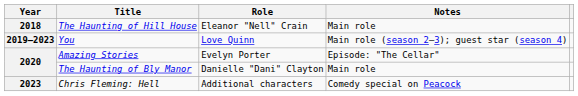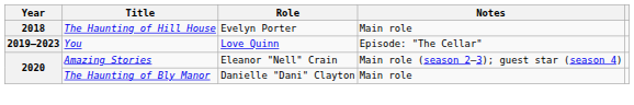 <table class="wikitable plainrowheaders sortable">
 <tr>
 <th scope="col">Year</th>
 <th scope="col">Title</th>
 <th scope="col">Role</th>
 <th scope="col" class="unsortable">Notes</th>
 <th scope="col" class="unsortable"></th>
 </tr>
 <tr>
 <th scope="row">2018</th>
 <td><em><a href='#'>The Haunting of Hill House</a></em></td>
-<td>Eleanor "Nell" Crain</td>
+<td>Evelyn Porter</td>
 <td>Main role</td>
 <td style="text-align:center;"></td>
 </tr>
 <tr>
 <th scope="row">2019–2023</th>
 <td><em><a href='#'>You</a></em></td>
 <td><a href='#'>Love Quinn</a></td>
-<td>Main role (<a href='#'>season 2</a>–<a href='#'>3</a>); guest star (<a href='#'>season 4</a>)</td>
+<td>Episode: "The Cellar"</td>
 <td style="text-align:center;"></td>
 </tr>
 <tr>
 <th rowspan="2" scope="row">2020</th>
 <td><em><a href='#'>Amazing Stories</a></em></td>
-<td>Evelyn Porter</td>
-<td>Episode: "The Cellar"</td>
+<td>Eleanor "Nell" Crain</td>
+<td>Main role (<a href='#'>season 2</a>–<a href='#'>3</a>); guest star (<a href='#'>season 4</a>)</td>
 <td style="text-align:center;"></td>
 </tr>
 <tr>
 <td><em><a href='#'>The Haunting of Bly Manor</a></em></td>
 <td>Danielle "Dani" Clayton</td>
 <td>Main role</td>
 <td style="text-align:center;"></td>
 </tr>
-<tr>
-<th scope="row">2023</th>
-<td><em>Chris Fleming: Hell</em></td>
-<td>Additional characters</td>
-<td>Comedy special on <a href='#'>Peacock</a></td>
-<td style="text-align:center;"></td>
-</tr>
 </table>
